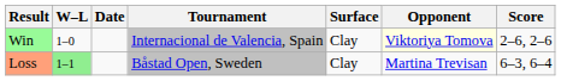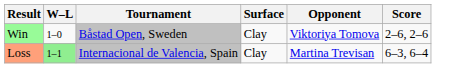 <table class="sortable wikitable">
 <tr>
 <th>Result</th>
 <th class="unsortable">W–L</th>
-<th>Date</th>
 <th>Tournament</th>
 <th>Surface</th>
 <th>Opponent</th>
 <th class="unsortable">Score</th>
 </tr>
 <tr>
 <td bgcolor=98FB98>Win</td>
 <td><small>1–0</small></td>
-<td><a href='#'></a></td>
-<td bgcolor=silver><a href='#'>Internacional de Valencia</a>, Spain</td>
+<td bgcolor=silver><a href='#'>Båstad Open</a>, Sweden</td>
 <td>Clay</td>
-<td style="background: lightyellow;"> <a href='#'>Viktoriya Tomova</a></td>
+<td> <a href='#'>Viktoriya Tomova</a></td>
 <td>2–6, 2–6</td>
 </tr>
 <tr>
 <td bgcolor=FFA07A>Loss</td>
 <td style="background: lightgreen;"><small>1–1</small></td>
-<td><a href='#'></a></td>
-<td bgcolor=silver><a href='#'>Båstad Open</a>, Sweden</td>
+<td bgcolor=silver><a href='#'>Internacional de Valencia</a>, Spain</td>
 <td>Clay</td>
 <td> <a href='#'>Martina Trevisan</a></td>
 <td>6–3, 6–4</td>
 </tr>
 </table>
